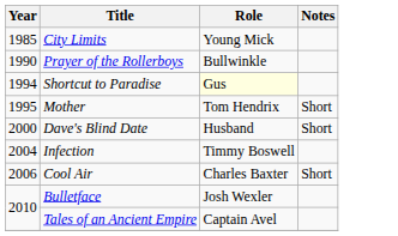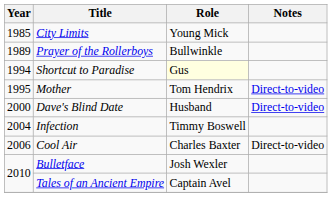 <table class="wikitable plainrowheaders sortable">
 <tr>
 <th scope="col">Year</th>
 <th scope="col">Title</th>
 <th scope="col">Role</th>
 <th scope="col" class="unsortable">Notes</th>
 </tr>
 <tr>
 <td>1985</td>
 <td><em><a href='#'>City Limits</a></em></td>
 <td>Young Mick</td>
 <td></td>
 </tr>
 <tr>
-<td>1990</td>
+<td>1989</td>
 <td><em><a href='#'>Prayer of the Rollerboys</a></em></td>
 <td>Bullwinkle</td>
 <td></td>
 </tr>
 <tr>
 <td>1994</td>
 <td><em>Shortcut to Paradise</em></td>
 <td style="background: lightyellow;">Gus</td>
 <td></td>
 </tr>
 <tr>
 <td>1995</td>
 <td><em>Mother</em></td>
 <td>Tom Hendrix</td>
-<td>Short</td>
+<td><a href='#'>Direct-to-video</a></td>
 </tr>
 <tr>
 <td>2000</td>
 <td><em>Dave's Blind Date</em></td>
 <td>Husband</td>
-<td>Short</td>
+<td><a href='#'>Direct-to-video</a></td>
 </tr>
 <tr>
 <td>2004</td>
 <td><em>Infection</em></td>
 <td>Timmy Boswell</td>
 <td></td>
 </tr>
 <tr>
 <td>2006</td>
 <td><em>Cool Air</em></td>
 <td>Charles Baxter</td>
-<td>Short</td>
+<td>Direct-to-video</td>
 </tr>
 <tr>
 <td rowspan="2">2010</td>
 <td><em><a href='#'>Bulletface</a></em></td>
 <td>Josh Wexler</td>
 <td></td>
 </tr>
 <tr>
 <td><em><a href='#'>Tales of an Ancient Empire</a></em></td>
 <td>Captain Avel</td>
 <td></td>
 </tr>
 <tr>
 </tr>
 </table>
